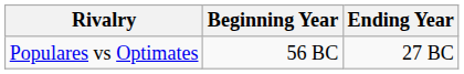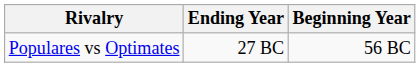 <table class="wikitable sortable">
 <tr>
 <th>Rivalry</th>
+<th>Ending Year</th>
 <th>Beginning Year</th>
-<th>Ending Year</th>
 </tr>
 <tr>
 <td><a href='#'>Populares</a> vs <a href='#'>Optimates</a></td>
+<td style="text-align:right;">27 BC</td>
 <td style="text-align:right;">56 BC</td>
-<td style="text-align:right;">27 BC</td>
 </tr>
 </table>
